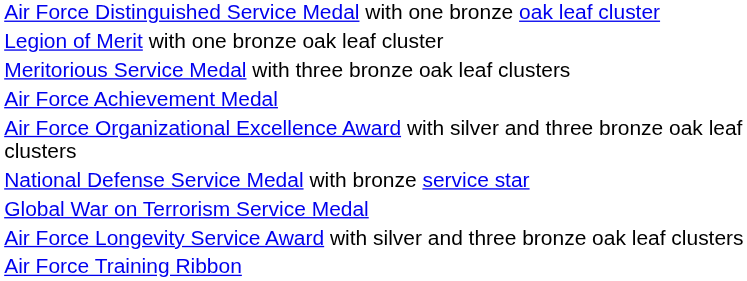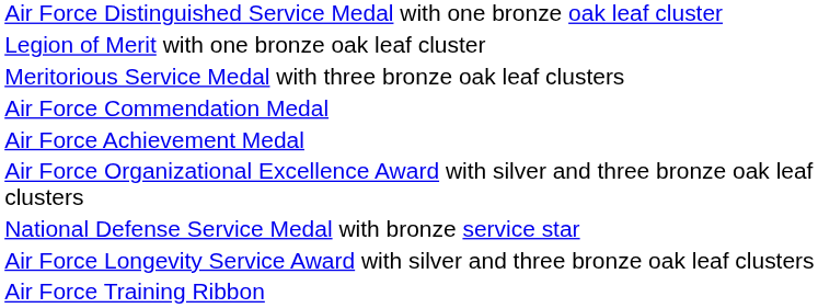 <table>
 <tr>
 <td></td>
 <td><a href='#'>Air Force Distinguished Service Medal</a> with one bronze <a href='#'>oak leaf cluster</a></td>
 </tr>
 <tr>
 <td></td>
 <td><a href='#'>Legion of Merit</a> with one bronze oak leaf cluster</td>
 </tr>
 <tr>
 <td></td>
 <td><a href='#'>Meritorious Service Medal</a> with three bronze oak leaf clusters</td>
 </tr>
 <tr>
 <td></td>
+<td><a href='#'>Air Force Commendation Medal</a></td>
+</tr>
+<tr>
+<td></td>
 <td><a href='#'>Air Force Achievement Medal</a></td>
 </tr>
 <tr>
 <td></td>
 <td><a href='#'>Air Force Organizational Excellence Award</a> with silver and three bronze oak leaf clusters</td>
 </tr>
 <tr>
 <td></td>
 <td><a href='#'>National Defense Service Medal</a> with bronze <a href='#'>service star</a></td>
 </tr>
 <tr>
 <td></td>
-<td><a href='#'>Global War on Terrorism Service Medal</a></td>
-</tr>
-<tr>
-<td></td>
 <td><a href='#'>Air Force Longevity Service Award</a> with silver and three bronze oak leaf clusters</td>
 </tr>
 <tr>
 <td></td>
 <td><a href='#'>Air Force Training Ribbon</a></td>
 </tr>
 <tr>
 </tr>
 </table>
